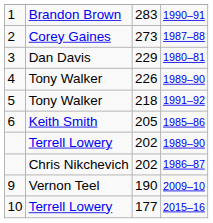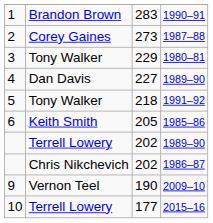 <table class="wikitable">
 <tr>
 </tr>
 <tr>
 <td>1</td>
 <td><a href='#'>Brandon Brown</a></td>
 <td>283</td>
 <td style="font-size:80%;"><a href='#'>1990–91</a></td>
 </tr>
 <tr>
 <td>2</td>
 <td><a href='#'>Corey Gaines</a></td>
 <td>273</td>
 <td style="font-size:80%;"><a href='#'>1987–88</a></td>
 </tr>
 <tr>
 <td>3</td>
-<td>Dan Davis</td>
+<td>Tony Walker</td>
 <td>229</td>
 <td style="font-size:80%;"><a href='#'>1980–81</a></td>
 </tr>
 <tr>
 <td>4</td>
-<td>Tony Walker</td>
-<td>226</td>
+<td>Dan Davis</td>
+<td>227</td>
 <td style="font-size:80%;"><a href='#'>1989–90</a></td>
 </tr>
 <tr>
 <td>5</td>
 <td>Tony Walker</td>
 <td>218</td>
 <td style="font-size:80%;"><a href='#'>1991–92</a></td>
 </tr>
 <tr>
 <td>6</td>
 <td><a href='#'>Keith Smith</a></td>
 <td>205</td>
 <td style="font-size:80%;"><a href='#'>1985–86</a></td>
 </tr>
 <tr>
 <td></td>
 <td><a href='#'>Terrell Lowery</a></td>
 <td>202</td>
 <td style="font-size:80%;"><a href='#'>1989–90</a></td>
 </tr>
 <tr>
 <td></td>
 <td>Chris Nikchevich</td>
 <td>202</td>
 <td style="font-size:80%;"><a href='#'>1986–87</a></td>
 </tr>
 <tr>
 <td>9</td>
 <td>Vernon Teel</td>
 <td>190</td>
 <td style="font-size:80%;"><a href='#'>2009–10</a></td>
 </tr>
 <tr>
 <td>10</td>
 <td><a href='#'>Terrell Lowery</a></td>
 <td>177</td>
 <td style="font-size:80%;"><a href='#'>2015–16</a></td>
 </tr>
 </table>
